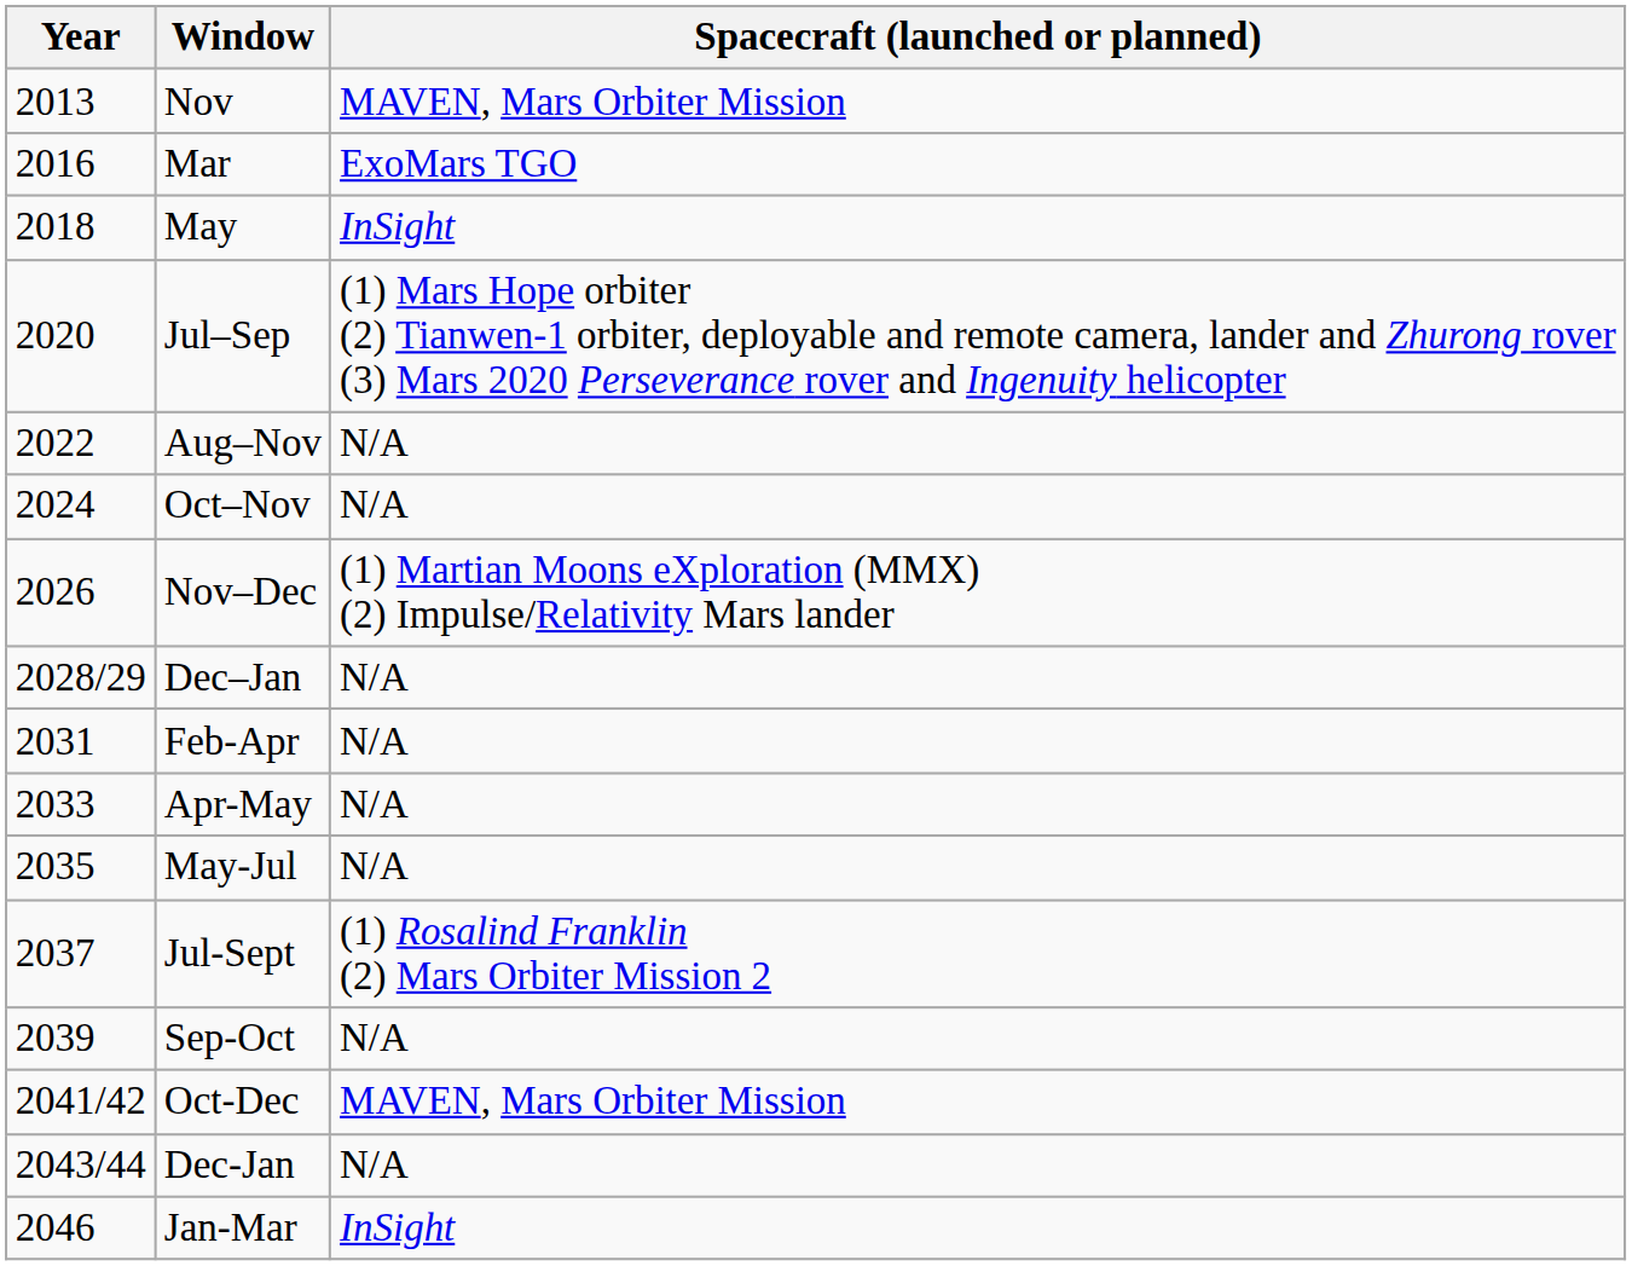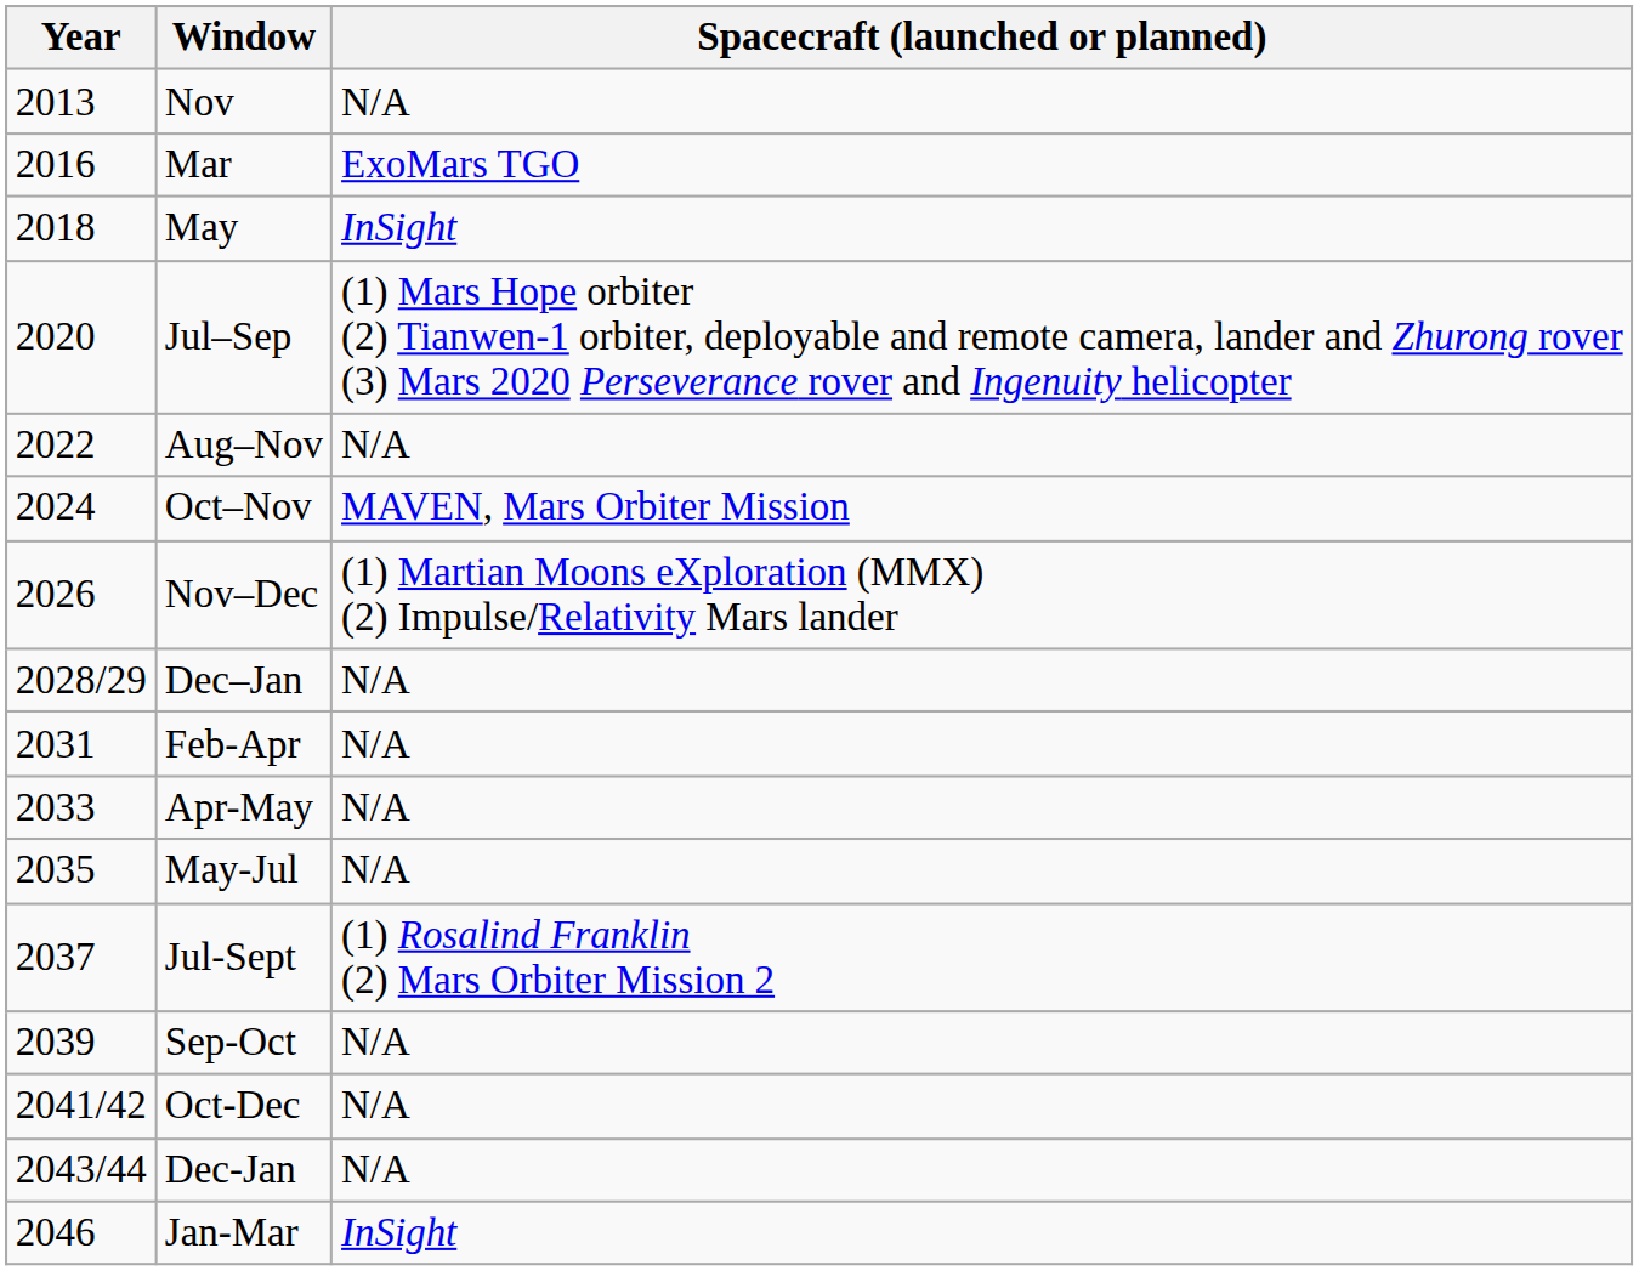 <table class="wikitable">
 <tr>
 <th>Year</th>
 <th>Window</th>
 <th>Spacecraft (launched or planned)</th>
 </tr>
 <tr>
 <td>2013</td>
 <td>Nov</td>
-<td><a href='#'>MAVEN</a>, <a href='#'>Mars Orbiter Mission</a></td>
+<td>N/A</td>
 </tr>
 <tr>
 <td>2016</td>
 <td>Mar</td>
 <td><a href='#'>ExoMars TGO</a></td>
 </tr>
 <tr>
 <td>2018</td>
 <td>May</td>
 <td><em><a href='#'>InSight</a></em></td>
 </tr>
 <tr>
 <td>2020</td>
 <td>Jul–Sep</td>
 <td>(1) <a href='#'>Mars Hope</a> orbiter<br>(2) <a href='#'>Tianwen-1</a> orbiter, deployable and remote camera, lander and <a href='#'><em>Zhurong</em> rover</a><br>(3) <a href='#'>Mars 2020</a> <a href='#'><em>Perseverance</em> rover</a> and <a href='#'><em>Ingenuity</em> helicopter</a></td>
 </tr>
 <tr>
 <td>2022</td>
 <td>Aug–Nov</td>
 <td>N/A</td>
 </tr>
 <tr>
 <td>2024</td>
 <td>Oct–Nov</td>
-<td>N/A</td>
+<td><a href='#'>MAVEN</a>, <a href='#'>Mars Orbiter Mission</a></td>
 </tr>
 <tr>
 <td>2026</td>
 <td>Nov–Dec</td>
 <td>(1) <a href='#'>Martian Moons eXploration</a> (MMX)<br>(2) Impulse/<a href='#'>Relativity</a> Mars lander</td>
 </tr>
 <tr>
 <td>2028/29</td>
 <td>Dec–Jan</td>
 <td>N/A</td>
 </tr>
 <tr>
 <td>2031</td>
 <td>Feb-Apr</td>
 <td>N/A</td>
 </tr>
 <tr>
 <td>2033</td>
 <td>Apr-May</td>
 <td>N/A</td>
 </tr>
 <tr>
 <td>2035</td>
 <td>May-Jul</td>
 <td>N/A</td>
 </tr>
 <tr>
 <td>2037</td>
 <td>Jul-Sept</td>
 <td>(1) <em><a href='#'>Rosalind Franklin</a></em><br>(2) <a href='#'>Mars Orbiter Mission 2</a></td>
 </tr>
 <tr>
 <td>2039</td>
 <td>Sep-Oct</td>
 <td>N/A</td>
 </tr>
 <tr>
 <td>2041/42</td>
 <td>Oct-Dec</td>
-<td><a href='#'>MAVEN</a>, <a href='#'>Mars Orbiter Mission</a></td>
+<td>N/A</td>
 </tr>
 <tr>
 <td>2043/44</td>
 <td>Dec-Jan</td>
 <td>N/A</td>
 </tr>
 <tr>
 <td>2046</td>
 <td>Jan-Mar</td>
 <td><em><a href='#'>InSight</a></em></td>
 </tr>
 </table>
